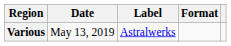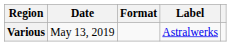 <table class="wikitable plainrowheaders">
 <tr>
 <th scope="col">Region</th>
 <th scope="col">Date</th>
+<th scope="col">Format</th>
 <th scope="col">Label</th>
-<th scope="col">Format</th>
 <th scope="col"></th>
 </tr>
 <tr>
 <th scope="row">Various</th>
 <td>May 13, 2019</td>
+<td></td>
 <td><a href='#'>Astralwerks</a></td>
-<td></td>
 <td></td>
 </tr>
 </table>
